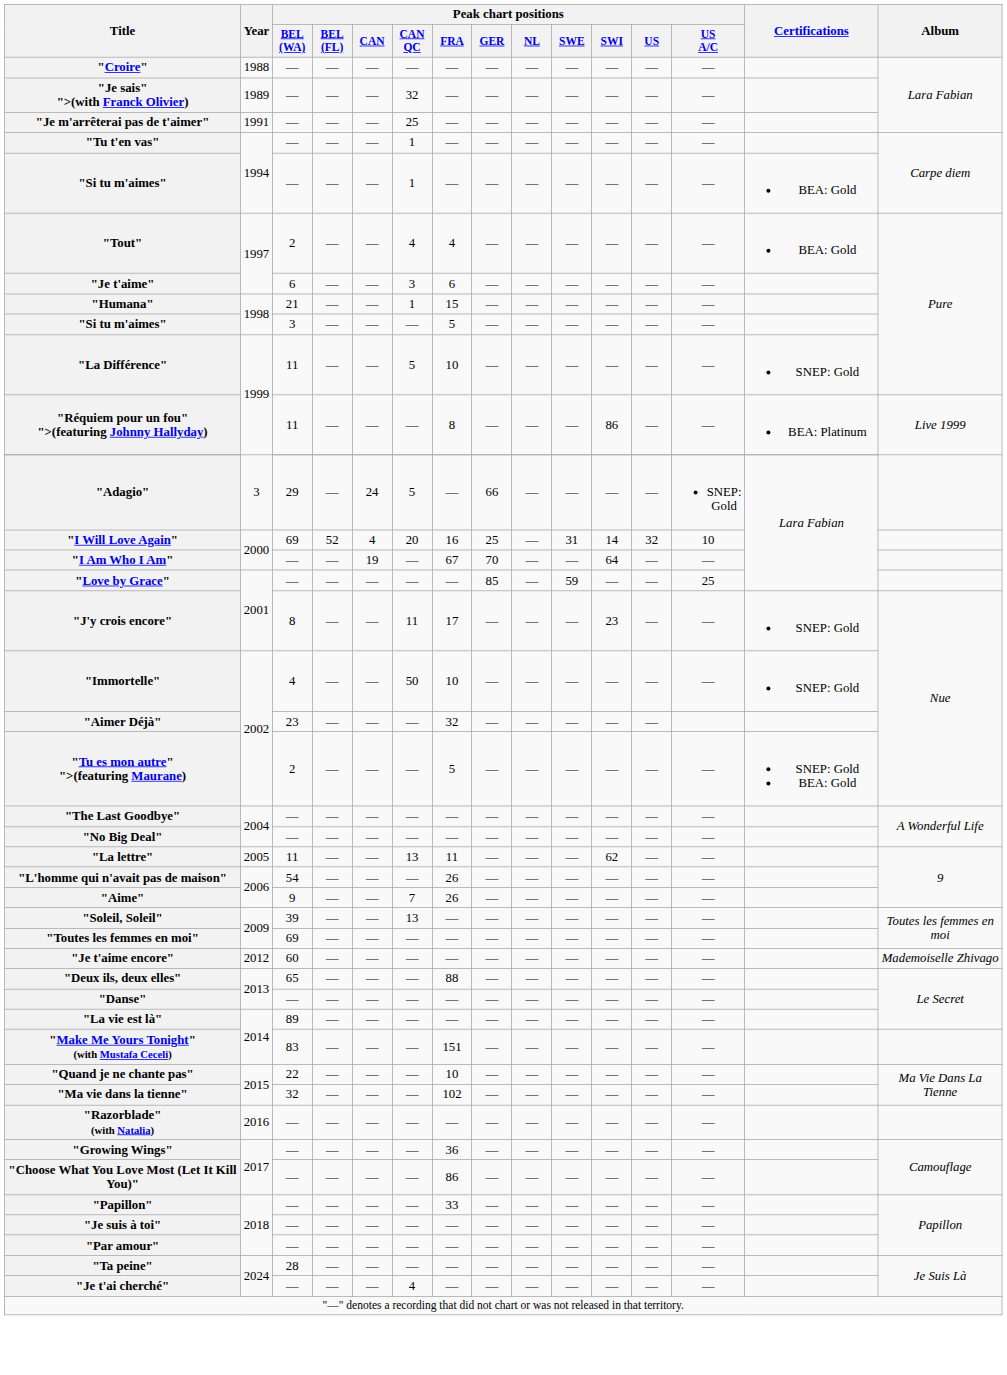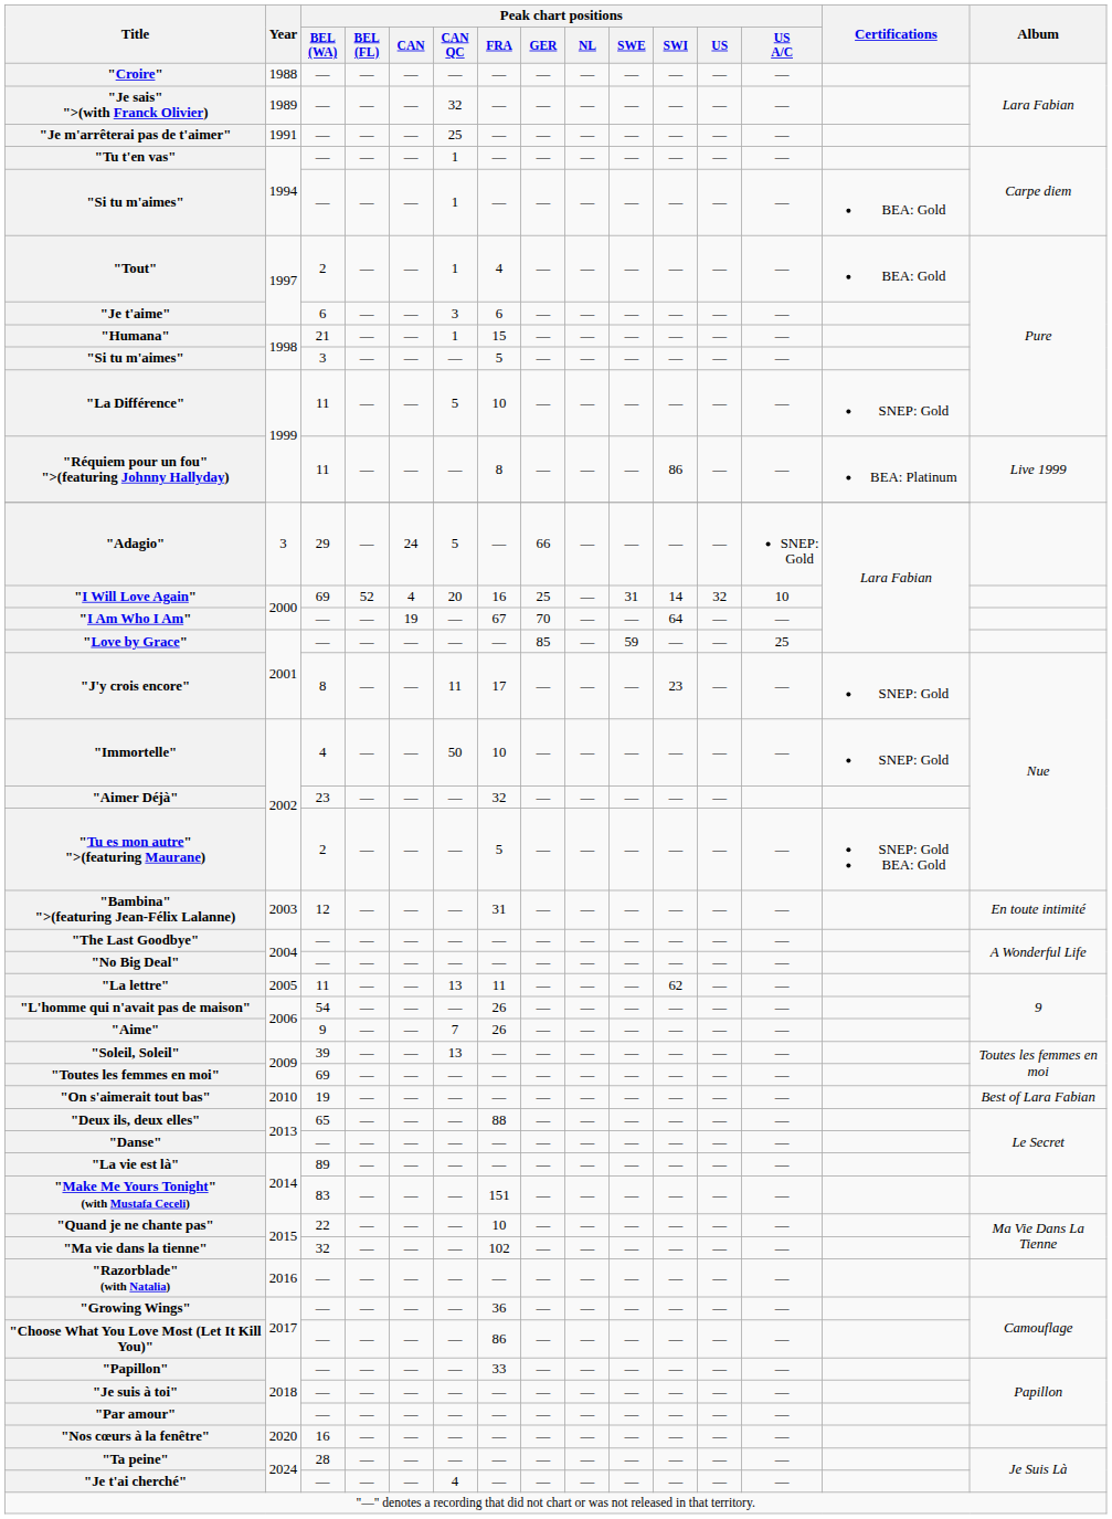 <table class="wikitable plainrowheaders" style="text-align:center;">
 <tr>
 <th scope="col" rowspan="2" style="width:18em;">Title</th>
 <th scope="col" rowspan="2">Year</th>
 <th scope="col" colspan="11">Peak chart positions</th>
 <th scope="col" rowspan="2" style="width:10em;"><a href='#'>Certifications</a></th>
 <th scope="col" rowspan="2">Album</th>
 </tr>
 <tr>
 <th scope="col" style="width:3em;font-size:90%;"><a href='#'>BEL<br>(WA)</a><br></th>
 <th scope="col" style="width:3em;font-size:90%;"><a href='#'>BEL<br>(FL)</a><br></th>
 <th scope="col" style="width:3em;font-size:90%;"><a href='#'>CAN</a><br></th>
 <th scope="col" style="width:3em;font-size:90%;"><a href='#'>CAN QC</a><br></th>
 <th scope="col" style="width:3em;font-size:90%;"><a href='#'>FRA</a><br></th>
 <th scope="col" style="width:3em;font-size:90%;"><a href='#'>GER</a><br></th>
 <th scope="col" style="width:3em;font-size:90%;"><a href='#'>NL</a><br></th>
 <th scope="col" style="width:3em;font-size:90%;"><a href='#'>SWE</a><br></th>
 <th scope="col" style="width:3em;font-size:90%;"><a href='#'>SWI</a><br></th>
 <th scope="col" style="width:3em;font-size:90%;"><a href='#'>US</a><br></th>
 <th scope="col" style="width:3em;font-size:90%;"><a href='#'>US<br>A/C</a><br></th>
 </tr>
 <tr>
 <th scope="row">"<a href='#'>Croire</a>"</th>
 <td>1988</td>
 <td>—</td>
 <td>—</td>
 <td>—</td>
 <td>—</td>
 <td>—</td>
 <td>—</td>
 <td>—</td>
 <td>—</td>
 <td>—</td>
 <td>—</td>
 <td>—</td>
 <td></td>
 <td rowspan="3"><em>Lara Fabian</em></td>
 </tr>
 <tr>
 <th scope="row">"Je sais"<br><span>">(with <a href='#'>Franck Olivier</a>)</span></th>
 <td>1989</td>
 <td>—</td>
 <td>—</td>
 <td>—</td>
 <td>32</td>
 <td>—</td>
 <td>—</td>
 <td>—</td>
 <td>—</td>
 <td>—</td>
 <td>—</td>
 <td>—</td>
 <td></td>
 </tr>
 <tr>
 <th scope="row">"Je m'arrêterai pas de t'aimer"</th>
 <td>1991</td>
 <td>—</td>
 <td>—</td>
 <td>—</td>
 <td>25</td>
 <td>—</td>
 <td>—</td>
 <td>—</td>
 <td>—</td>
 <td>—</td>
 <td>—</td>
 <td>—</td>
 <td></td>
 </tr>
 <tr>
 <th scope="row">"Tu t'en vas"</th>
 <td rowspan="2">1994</td>
 <td>—</td>
 <td>—</td>
 <td>—</td>
 <td>1</td>
 <td>—</td>
 <td>—</td>
 <td>—</td>
 <td>—</td>
 <td>—</td>
 <td>—</td>
 <td>—</td>
 <td></td>
 <td rowspan="2"><em>Carpe diem</em></td>
 </tr>
 <tr>
 <th scope="row">"Si tu m'aimes"</th>
 <td>—</td>
 <td>—</td>
 <td>—</td>
 <td>1</td>
 <td>—</td>
 <td>—</td>
 <td>—</td>
 <td>—</td>
 <td>—</td>
 <td>—</td>
 <td>—</td>
 <td><br><ul><li>BEA: Gold</li></ul></td>
 </tr>
 <tr>
 <th scope="row">"Tout"</th>
 <td rowspan="2">1997</td>
 <td>2</td>
 <td>—</td>
 <td>—</td>
-<td>4</td>
+<td>1</td>
 <td>4</td>
 <td>—</td>
 <td>—</td>
 <td>—</td>
 <td>—</td>
 <td>—</td>
 <td>—</td>
 <td><br><ul><li>BEA: Gold</li></ul></td>
 <td rowspan="5"><em>Pure</em></td>
 </tr>
 <tr>
 <th scope="row">"Je t'aime"</th>
 <td>6</td>
 <td>—</td>
 <td>—</td>
 <td>3</td>
 <td>6</td>
 <td>—</td>
 <td>—</td>
 <td>—</td>
 <td>—</td>
 <td>—</td>
 <td>—</td>
 <td></td>
 </tr>
 <tr>
 <th scope="row">"Humana"</th>
 <td rowspan="2">1998</td>
 <td>21</td>
 <td>—</td>
 <td>—</td>
 <td>1</td>
 <td>15</td>
 <td>—</td>
 <td>—</td>
 <td>—</td>
 <td>—</td>
 <td>—</td>
 <td>—</td>
 <td></td>
 </tr>
 <tr>
 <th scope="row">"Si tu m'aimes"</th>
 <td>3</td>
 <td>—</td>
 <td>—</td>
 <td>—</td>
 <td>5</td>
 <td>—</td>
 <td>—</td>
 <td>—</td>
 <td>—</td>
 <td>—</td>
 <td>—</td>
 <td></td>
 </tr>
 <tr>
 <th scope="row">"La Différence"</th>
 <td rowspan="3">1999</td>
 <td>11</td>
 <td>—</td>
 <td>—</td>
 <td>5</td>
 <td>10</td>
 <td>—</td>
 <td>—</td>
 <td>—</td>
 <td>—</td>
 <td>—</td>
 <td>—</td>
 <td><br><ul><li>SNEP: Gold</li></ul></td>
 </tr>
 <tr>
 <th scope="row">"Réquiem pour un fou"<br><span>">(featuring <a href='#'>Johnny Hallyday</a>)</span></th>
 <td>11</td>
 <td>—</td>
 <td>—</td>
 <td>—</td>
 <td>8</td>
 <td>—</td>
 <td>—</td>
 <td>—</td>
 <td>86</td>
 <td>—</td>
 <td>—</td>
 <td><br><ul><li>BEA: Platinum</li></ul></td>
 <td><em>Live 1999</em></td>
 </tr>
 <tr>
 </tr>
 <tr>
 <th scope="row">"Adagio"</th>
 <td>3</td>
 <td>29</td>
 <td>—</td>
 <td>24</td>
 <td>5</td>
 <td>—</td>
 <td>66</td>
 <td>—</td>
 <td>—</td>
 <td>—</td>
 <td>—</td>
 <td><br><ul><li>SNEP: Gold</li></ul></td>
 <td rowspan="4"><em>Lara Fabian</em></td>
 </tr>
 <tr>
 <th scope="row">"<a href='#'>I Will Love Again</a>"</th>
 <td rowspan="2">2000</td>
 <td>69</td>
 <td>52</td>
 <td>4</td>
 <td>20</td>
 <td>16</td>
 <td>25</td>
 <td>—</td>
 <td>31</td>
 <td>14</td>
 <td>32</td>
 <td>10</td>
 <td></td>
 </tr>
 <tr>
 <th scope="row">"<a href='#'>I Am Who I Am</a>"</th>
 <td>—</td>
 <td>—</td>
 <td>19</td>
 <td>—</td>
 <td>67</td>
 <td>70</td>
 <td>—</td>
 <td>—</td>
 <td>64</td>
 <td>—</td>
 <td>—</td>
 <td></td>
 </tr>
 <tr>
 <th scope="row">"<a href='#'>Love by Grace</a>"</th>
 <td rowspan="2">2001</td>
 <td>—</td>
 <td>—</td>
 <td>—</td>
 <td>—</td>
 <td>—</td>
 <td>85</td>
 <td>—</td>
 <td>59</td>
 <td>—</td>
 <td>—</td>
 <td>25</td>
 <td></td>
 </tr>
 <tr>
 <th scope="row">"J'y crois encore"</th>
 <td>8</td>
 <td>—</td>
 <td>—</td>
 <td>11</td>
 <td>17</td>
 <td>—</td>
 <td>—</td>
 <td>—</td>
 <td>23</td>
 <td>—</td>
 <td>—</td>
 <td><br><ul><li>SNEP: Gold</li></ul></td>
 <td rowspan="4"><em>Nue</em></td>
 </tr>
 <tr>
 <th scope="row">"Immortelle"</th>
 <td rowspan="3">2002</td>
 <td>4</td>
 <td>—</td>
 <td>—</td>
 <td>50</td>
 <td>10</td>
 <td>—</td>
 <td>—</td>
 <td>—</td>
 <td>—</td>
 <td>—</td>
 <td>—</td>
 <td><br><ul><li>SNEP: Gold</li></ul></td>
 </tr>
 <tr>
 <th scope="row">"Aimer Déjà"</th>
 <td>23</td>
 <td>—</td>
 <td>—</td>
 <td>—</td>
 <td>32</td>
 <td>—</td>
 <td>—</td>
 <td>—</td>
 <td>—</td>
 <td>—</td>
 <td></td>
 </tr>
 <tr>
 <th scope="row">"<a href='#'>Tu es mon autre</a>"<br><span>">(featuring <a href='#'>Maurane</a>)</span></th>
 <td>2</td>
 <td>—</td>
 <td>—</td>
 <td>—</td>
 <td>5</td>
 <td>—</td>
 <td>—</td>
 <td>—</td>
 <td>—</td>
 <td>—</td>
 <td>—</td>
 <td><br><ul><li>SNEP: Gold</li><li>BEA: Gold</li></ul></td>
 </tr>
 <tr>
+<th scope="row">"Bambina"<br><span>">(featuring Jean-Félix Lalanne)</span></th>
+<td>2003</td>
+<td>12</td>
+<td>—</td>
+<td>—</td>
+<td>—</td>
+<td>31</td>
+<td>—</td>
+<td>—</td>
+<td>—</td>
+<td>—</td>
+<td>—</td>
+<td>—</td>
+<td></td>
+<td><em>En toute intimité</em></td>
+</tr>
+<tr>
 <th scope="row">"The Last Goodbye"</th>
 <td rowspan="2">2004</td>
 <td>—</td>
 <td>—</td>
 <td>—</td>
 <td>—</td>
 <td>—</td>
 <td>—</td>
 <td>—</td>
 <td>—</td>
 <td>—</td>
 <td>—</td>
 <td>—</td>
 <td></td>
 <td rowspan="2"><em>A Wonderful Life</em></td>
 </tr>
 <tr>
 <th scope="row">"No Big Deal"</th>
 <td>—</td>
 <td>—</td>
 <td>—</td>
 <td>—</td>
 <td>—</td>
 <td>—</td>
 <td>—</td>
 <td>—</td>
 <td>—</td>
 <td>—</td>
 <td>—</td>
 <td></td>
 </tr>
 <tr>
 <th scope="row">"La lettre"</th>
 <td>2005</td>
 <td>11</td>
 <td>—</td>
 <td>—</td>
 <td>13</td>
 <td>11</td>
 <td>—</td>
 <td>—</td>
 <td>—</td>
 <td>62</td>
 <td>—</td>
 <td>—</td>
 <td></td>
 <td rowspan="3"><em>9</em></td>
 </tr>
 <tr>
 <th scope="row">"L'homme qui n'avait pas de maison"</th>
 <td rowspan="2">2006</td>
 <td>54</td>
 <td>—</td>
 <td>—</td>
 <td>—</td>
 <td>26</td>
 <td>—</td>
 <td>—</td>
 <td>—</td>
 <td>—</td>
 <td>—</td>
 <td>—</td>
 <td></td>
 </tr>
 <tr>
 <th scope="row">"Aime"</th>
 <td>9</td>
 <td>—</td>
 <td>—</td>
 <td>7</td>
 <td>26</td>
 <td>—</td>
 <td>—</td>
 <td>—</td>
 <td>—</td>
 <td>—</td>
 <td>—</td>
 <td></td>
 </tr>
 <tr>
 <th scope="row">"Soleil, Soleil"</th>
 <td rowspan="2">2009</td>
 <td>39</td>
 <td>—</td>
 <td>—</td>
 <td>13</td>
 <td>—</td>
 <td>—</td>
 <td>—</td>
 <td>—</td>
 <td>—</td>
 <td>—</td>
 <td>—</td>
 <td></td>
 <td rowspan="2"><em>Toutes les femmes en moi</em></td>
 </tr>
 <tr>
 <th scope="row">"Toutes les femmes en moi"</th>
 <td>69</td>
 <td>—</td>
 <td>—</td>
 <td>—</td>
 <td>—</td>
 <td>—</td>
 <td>—</td>
 <td>—</td>
 <td>—</td>
 <td>—</td>
 <td>—</td>
 <td></td>
 </tr>
 <tr>
-<th scope="row">"Je t'aime encore"</th>
-<td>2012</td>
-<td>60</td>
+<th scope="row">"On s'aimerait tout bas"</th>
+<td>2010</td>
+<td>19</td>
 <td>—</td>
 <td>—</td>
 <td>—</td>
 <td>—</td>
 <td>—</td>
 <td>—</td>
 <td>—</td>
 <td>—</td>
 <td>—</td>
 <td>—</td>
 <td></td>
-<td><em>Mademoiselle Zhivago</em></td>
+<td><em>Best of Lara Fabian</em></td>
 </tr>
 <tr>
 <th scope="row">"Deux ils, deux elles"</th>
 <td rowspan="2">2013</td>
 <td>65</td>
 <td>—</td>
 <td>—</td>
 <td>—</td>
 <td>88</td>
 <td>—</td>
 <td>—</td>
 <td>—</td>
 <td>—</td>
 <td>—</td>
 <td>—</td>
 <td></td>
 <td rowspan="3"><em>Le Secret</em></td>
 </tr>
 <tr>
 <th scope="row">"Danse"</th>
 <td>—</td>
 <td>—</td>
 <td>—</td>
 <td>—</td>
 <td>—</td>
 <td>—</td>
 <td>—</td>
 <td>—</td>
 <td>—</td>
 <td>—</td>
 <td>—</td>
 <td></td>
 </tr>
 <tr>
 <th scope="row">"La vie est là"</th>
 <td rowspan=2>2014</td>
 <td>89</td>
 <td>—</td>
 <td>—</td>
 <td>—</td>
 <td>—</td>
 <td>—</td>
 <td>—</td>
 <td>—</td>
 <td>—</td>
 <td>—</td>
 <td>—</td>
 <td></td>
 </tr>
 <tr>
 <th scope="row">"<a href='#'>Make Me Yours Tonight</a>"<br><small>(with <a href='#'>Mustafa Ceceli</a>)</small></th>
 <td>83</td>
 <td>—</td>
 <td>—</td>
 <td>—</td>
 <td>151</td>
 <td>—</td>
 <td>—</td>
 <td>—</td>
 <td>—</td>
 <td>—</td>
 <td>—</td>
 <td></td>
 <td></td>
 </tr>
 <tr>
 <th scope="row">"Quand je ne chante pas"</th>
 <td rowspan=2>2015</td>
 <td>22</td>
 <td>—</td>
 <td>—</td>
 <td>—</td>
 <td>10</td>
 <td>—</td>
 <td>—</td>
 <td>—</td>
 <td>—</td>
 <td>—</td>
 <td>—</td>
 <td></td>
 <td rowspan=2><em>Ma Vie Dans La Tienne</em></td>
 </tr>
 <tr>
 <th scope="row">"Ma vie dans la tienne"</th>
 <td>32</td>
 <td>—</td>
 <td>—</td>
 <td>—</td>
 <td>102</td>
 <td>—</td>
 <td>—</td>
 <td>—</td>
 <td>—</td>
 <td>—</td>
 <td>—</td>
 <td></td>
 </tr>
 <tr>
 <th scope="row">"Razorblade"<br><small>(with <a href='#'>Natalia</a>)</small></th>
 <td>2016</td>
 <td>—</td>
 <td>—</td>
 <td>—</td>
 <td>—</td>
 <td>—</td>
 <td>—</td>
 <td>—</td>
 <td>—</td>
 <td>—</td>
 <td>—</td>
 <td>—</td>
 <td></td>
 <td></td>
 </tr>
 <tr>
 <th scope="row">"Growing Wings"</th>
 <td rowspan=2>2017</td>
 <td>—</td>
 <td>—</td>
 <td>—</td>
 <td>—</td>
 <td>36<br></td>
 <td>—</td>
 <td>—</td>
 <td>—</td>
 <td>—</td>
 <td>—</td>
 <td>—</td>
 <td></td>
 <td rowspan=2><em>Camouflage</em></td>
 </tr>
 <tr>
 <th scope="row">"Choose What You Love Most (Let It Kill You)"</th>
 <td>—</td>
 <td>—</td>
 <td>—</td>
 <td>—</td>
 <td>86<br></td>
 <td>—</td>
 <td>—</td>
 <td>—</td>
 <td>—</td>
 <td>—</td>
 <td>—</td>
 <td></td>
 </tr>
 <tr>
 <th scope="row">"Papillon"</th>
 <td rowspan="3">2018</td>
 <td>—</td>
 <td>—</td>
 <td>—</td>
 <td>—</td>
 <td>33</td>
 <td>—</td>
 <td>—</td>
 <td>—</td>
 <td>—</td>
 <td>—</td>
 <td>—</td>
 <td></td>
 <td rowspan="3"><em>Papillon</em></td>
 </tr>
 <tr>
 <th scope="row">"Je suis à toi"</th>
 <td>—</td>
 <td>—</td>
 <td>—</td>
 <td>—</td>
 <td>—</td>
 <td>—</td>
 <td>—</td>
 <td>—</td>
 <td>—</td>
 <td>—</td>
 <td>—</td>
 <td></td>
 </tr>
 <tr>
 <th scope="row">"Par amour"</th>
 <td>—</td>
 <td>—</td>
 <td>—</td>
 <td>—</td>
 <td>—</td>
 <td>—</td>
 <td>—</td>
 <td>—</td>
 <td>—</td>
 <td>—</td>
 <td>—</td>
 <td></td>
 </tr>
 <tr>
+<th scope="row">"Nos cœurs à la fenêtre"</th>
+<td>2020</td>
+<td>16</td>
+<td>—</td>
+<td>—</td>
+<td>—</td>
+<td>—</td>
+<td>—</td>
+<td>—</td>
+<td>—</td>
+<td>—</td>
+<td>—</td>
+<td>—</td>
+<td></td>
+<td></td>
+</tr>
+<tr>
 <th scope="row">"Ta peine"</th>
 <td rowspan="2">2024</td>
 <td>28</td>
 <td>—</td>
 <td>—</td>
 <td>—</td>
 <td>—</td>
 <td>—</td>
 <td>—</td>
 <td>—</td>
 <td>—</td>
 <td>—</td>
 <td>—</td>
 <td></td>
 <td rowspan="2"><em>Je Suis Là</em></td>
 </tr>
 <tr>
 <th scope="row">"Je t'ai cherché"</th>
 <td>—</td>
 <td>—</td>
 <td>—</td>
 <td>4</td>
 <td>—</td>
 <td>—</td>
 <td>—</td>
 <td>—</td>
 <td>—</td>
 <td>—</td>
 <td>—</td>
 <td></td>
 </tr>
 <tr>
 <td colspan="15" style="font-size:90%">"—" denotes a recording that did not chart or was not released in that territory.</td>
 </tr>
 </table>
